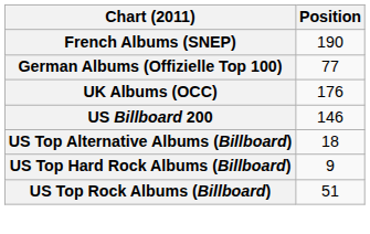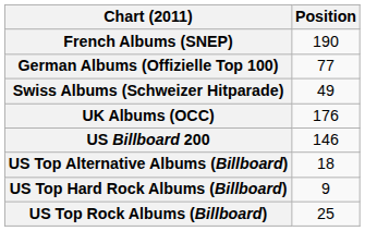 <table class="wikitable sortable plainrowheaders" style="text-align:center">
 <tr>
 <th scope="col">Chart (2011)</th>
 <th scope="col">Position</th>
 </tr>
 <tr>
 <th scope="row">French Albums (SNEP)</th>
 <td>190</td>
 </tr>
 <tr>
 <th scope="row">German Albums (Offizielle Top 100)</th>
 <td>77</td>
+</tr>
+<tr>
+<th scope="row">Swiss Albums (Schweizer Hitparade)</th>
+<td>49</td>
 </tr>
 <tr>
 <th scope="row">UK Albums (OCC)</th>
 <td>176</td>
 </tr>
 <tr>
 <th scope="row">US <em>Billboard</em> 200</th>
 <td>146</td>
 </tr>
 <tr>
 <th scope="row">US Top Alternative Albums (<em>Billboard</em>)</th>
 <td>18</td>
 </tr>
 <tr>
 <th scope="row">US Top Hard Rock Albums (<em>Billboard</em>)</th>
 <td>9</td>
 </tr>
 <tr>
 <th scope="row">US Top Rock Albums (<em>Billboard</em>)</th>
-<td>51</td>
+<td>25</td>
 </tr>
 </table>
